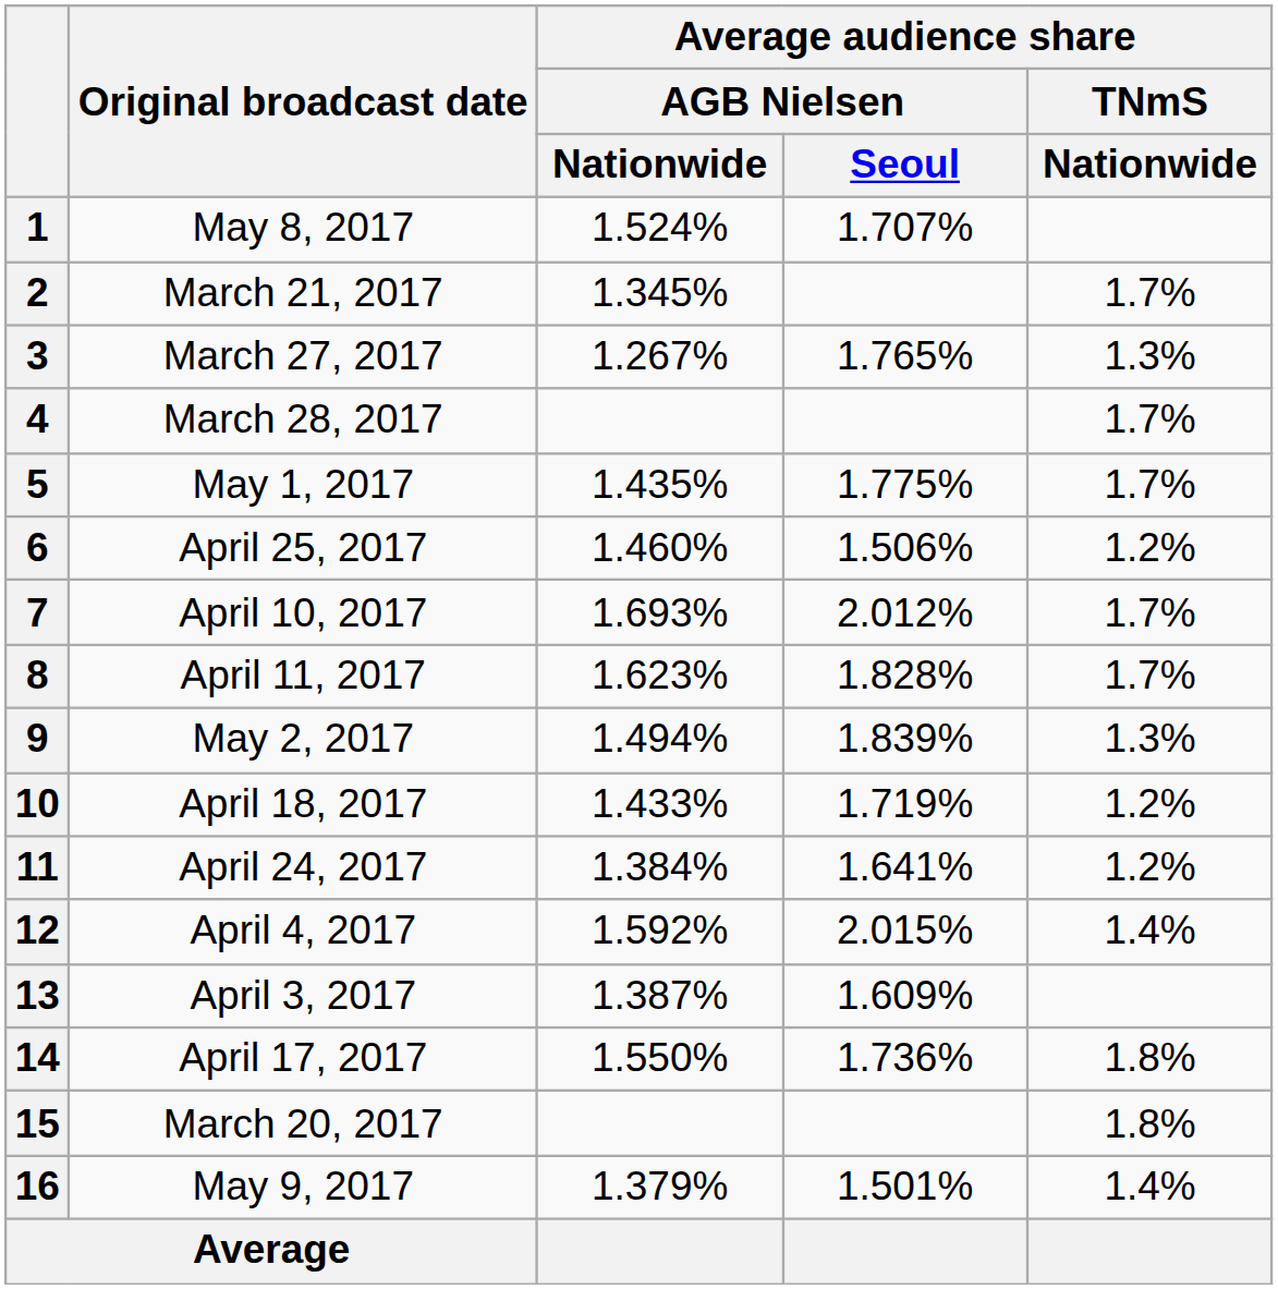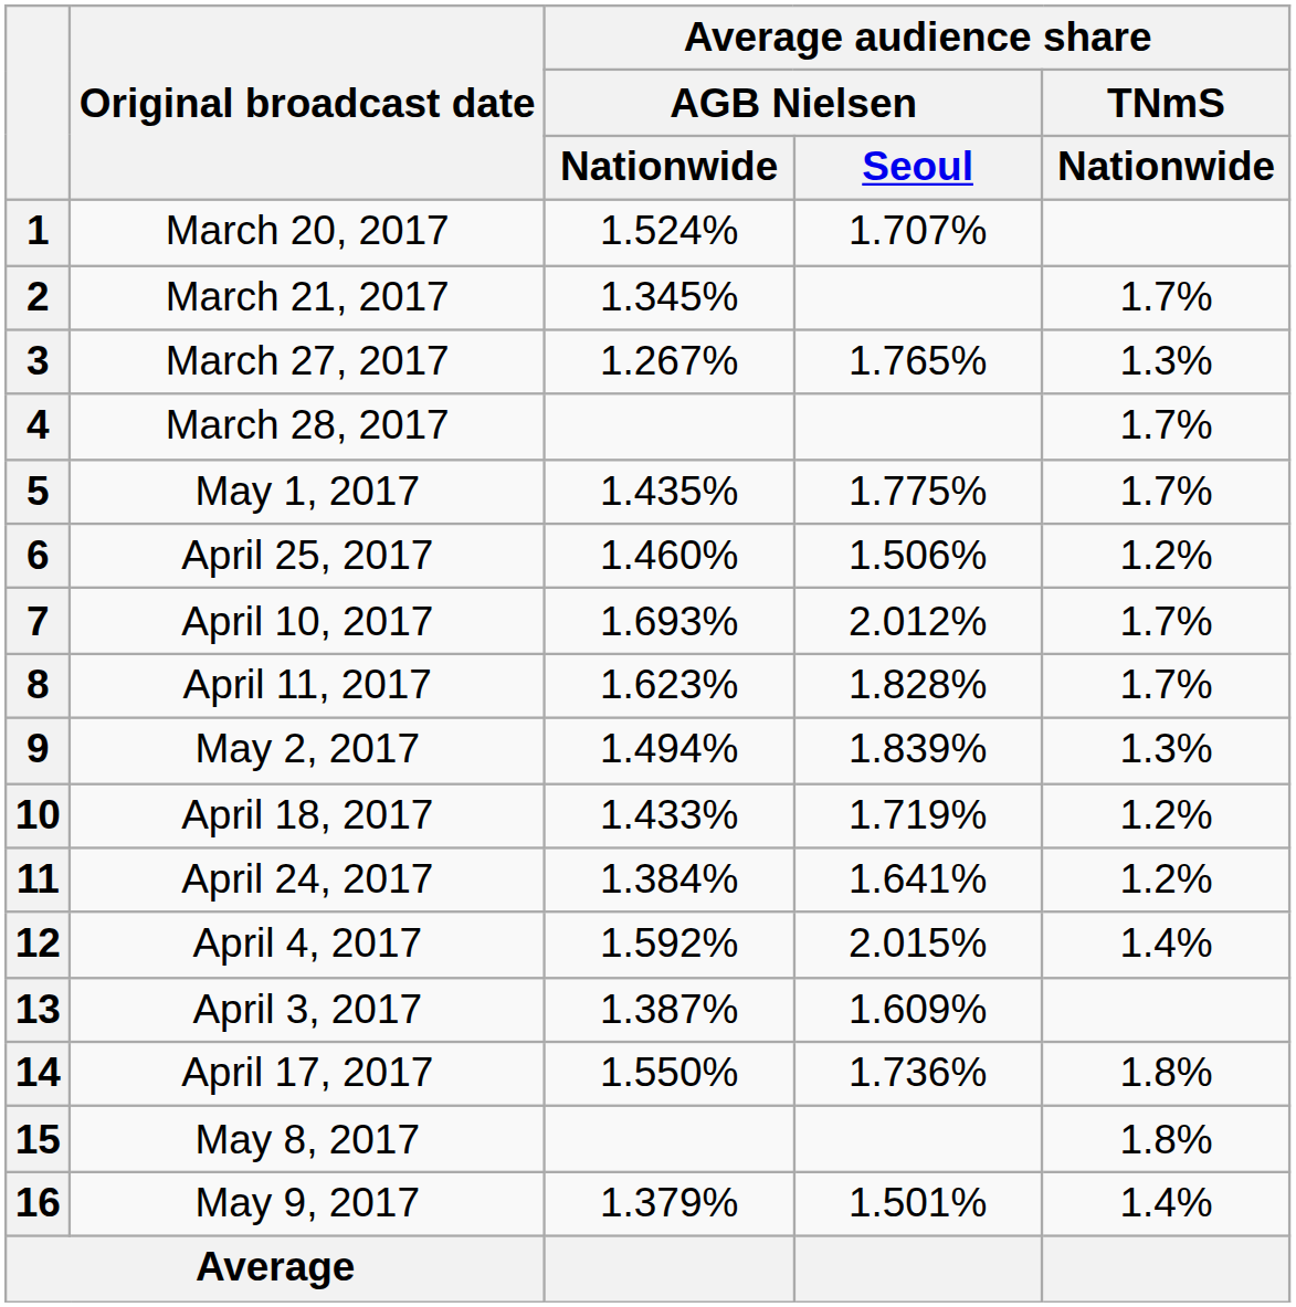 <table class="wikitable" style="text-align:center">
 <tr>
 <th rowspan="3"></th>
 <th rowspan="3">Original broadcast date</th>
 <th colspan="3">Average audience share</th>
 </tr>
 <tr>
 <th colspan="2">AGB Nielsen</th>
 <th>TNmS</th>
 </tr>
 <tr>
 <th width="90">Nationwide</th>
 <th width="90"><a href='#'>Seoul</a></th>
 <th width="90">Nationwide</th>
 </tr>
 <tr>
 <th>1</th>
-<td>May 8, 2017</td>
+<td>March 20, 2017</td>
 <td>1.524%</td>
 <td>1.707%</td>
 <td></td>
 </tr>
 <tr>
 <th>2</th>
 <td>March 21, 2017</td>
 <td>1.345%</td>
 <td></td>
 <td>1.7%</td>
 </tr>
 <tr>
 <th>3</th>
 <td>March 27, 2017</td>
 <td>1.267%</td>
 <td>1.765%</td>
 <td>1.3%</td>
 </tr>
 <tr>
 <th>4</th>
 <td>March 28, 2017</td>
 <td></td>
 <td></td>
 <td>1.7%</td>
 </tr>
 <tr>
 <th>5</th>
 <td>May 1, 2017</td>
 <td>1.435%</td>
 <td>1.775%</td>
 <td>1.7%</td>
 </tr>
 <tr>
 <th>6</th>
 <td>April 25, 2017</td>
 <td>1.460%</td>
 <td>1.506%</td>
 <td>1.2%</td>
 </tr>
 <tr>
 <th>7</th>
 <td>April 10, 2017</td>
 <td>1.693%</td>
 <td>2.012%</td>
 <td>1.7%</td>
 </tr>
 <tr>
 <th>8</th>
 <td>April 11, 2017</td>
 <td>1.623%</td>
 <td>1.828%</td>
 <td>1.7%</td>
 </tr>
 <tr>
 <th>9</th>
 <td>May 2, 2017</td>
 <td>1.494%</td>
 <td>1.839%</td>
 <td>1.3%</td>
 </tr>
 <tr>
 <th>10</th>
 <td>April 18, 2017</td>
 <td>1.433%</td>
 <td>1.719%</td>
 <td>1.2%</td>
 </tr>
 <tr>
 <th>11</th>
 <td>April 24, 2017</td>
 <td>1.384%</td>
 <td>1.641%</td>
 <td>1.2%</td>
 </tr>
 <tr>
 <th>12</th>
 <td>April 4, 2017</td>
 <td>1.592%</td>
 <td>2.015%</td>
 <td>1.4%</td>
 </tr>
 <tr>
 <th>13</th>
 <td>April 3, 2017</td>
 <td>1.387%</td>
 <td>1.609%</td>
 <td></td>
 </tr>
 <tr>
 <th>14</th>
 <td>April 17, 2017</td>
 <td>1.550%</td>
 <td>1.736%</td>
 <td>1.8%</td>
 </tr>
 <tr>
 <th>15</th>
-<td>March 20, 2017</td>
+<td>May 8, 2017</td>
 <td></td>
 <td></td>
 <td>1.8%</td>
 </tr>
 <tr>
 <th>16</th>
 <td>May 9, 2017</td>
 <td>1.379%</td>
 <td>1.501%</td>
 <td>1.4%</td>
 </tr>
 <tr>
 <th colspan="2">Average</th>
 <th></th>
 <th></th>
 <th></th>
 </tr>
 </table>
